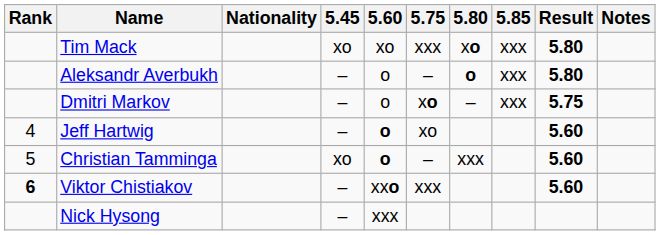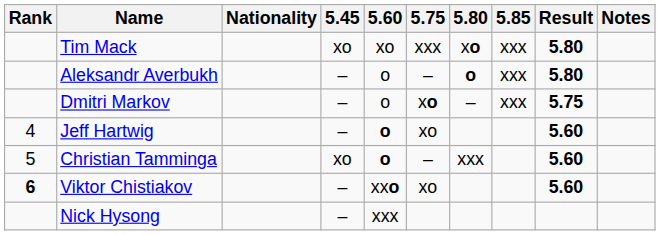 <table class="wikitable sortable" style="text-align:center">
 <tr>
 <th>Rank</th>
 <th>Name</th>
 <th>Nationality</th>
 <th>5.45</th>
 <th>5.60</th>
 <th>5.75</th>
 <th>5.80</th>
 <th>5.85</th>
 <th>Result</th>
 <th>Notes</th>
 </tr>
 <tr>
 <td></td>
 <td align=left><a href='#'>Tim Mack</a></td>
 <td align=left></td>
 <td>xo</td>
 <td>xo</td>
 <td>xxx</td>
 <td>x<strong>o</strong></td>
 <td>xxx</td>
 <td><strong>5.80</strong></td>
 <td></td>
 </tr>
 <tr>
 <td></td>
 <td align=left><a href='#'>Aleksandr Averbukh</a></td>
 <td align=left></td>
 <td>–</td>
 <td>o</td>
 <td>–</td>
 <td><strong>o</strong></td>
 <td>xxx</td>
 <td><strong>5.80</strong></td>
 <td></td>
 </tr>
 <tr>
 <td></td>
 <td align=left><a href='#'>Dmitri Markov</a></td>
 <td align=left></td>
 <td>–</td>
 <td>o</td>
 <td>x<strong>o</strong></td>
 <td>–</td>
 <td>xxx</td>
 <td><strong>5.75</strong></td>
 <td></td>
 </tr>
 <tr>
 <td>4</td>
 <td align=left><a href='#'>Jeff Hartwig</a></td>
 <td align=left></td>
 <td>–</td>
 <td><strong>o</strong></td>
 <td>xo</td>
 <td></td>
 <td></td>
 <td><strong>5.60</strong></td>
 <td></td>
 </tr>
 <tr>
 <td>5</td>
 <td align=left><a href='#'>Christian Tamminga</a></td>
 <td align=left></td>
 <td>xo</td>
 <td><strong>o</strong></td>
 <td>–</td>
 <td>xxx</td>
 <td></td>
 <td><strong>5.60</strong></td>
 <td></td>
 </tr>
 <tr>
 <td><strong>6</strong></td>
 <td align=left><a href='#'>Viktor Chistiakov</a></td>
 <td align=left></td>
 <td>–</td>
 <td>xx<strong>o</strong></td>
-<td>xxx</td>
+<td>xo</td>
 <td></td>
 <td></td>
 <td><strong>5.60</strong></td>
 <td></td>
 </tr>
 <tr>
 <td></td>
 <td align=left><a href='#'>Nick Hysong</a></td>
 <td align=left></td>
 <td>–</td>
 <td>xxx</td>
 <td></td>
 <td></td>
 <td></td>
 <td><strong></strong></td>
 <td></td>
 </tr>
 </table>
